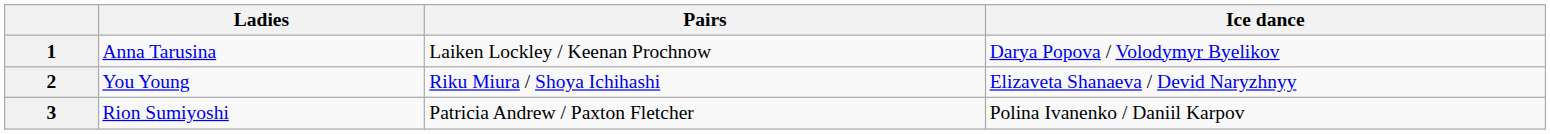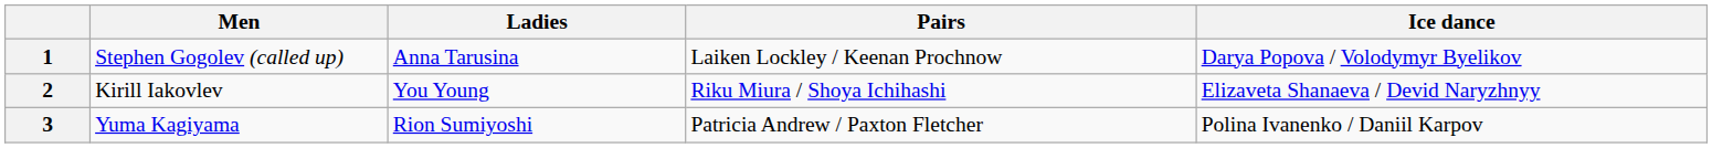 <table class="wikitable unsortable" style="text-align:left; width:100%">
 <tr>
 <th scope="col" style="width:5%"></th>
+<th scope="col" style="width:17.5%">Men</th>
 <th scope="col" style="width:17.5%">Ladies</th>
 <th scope="col" style="width:30%">Pairs</th>
 <th scope="col" style="width:30%">Ice dance</th>
 </tr>
 <tr>
 <th scope="row">1</th>
+<td> <a href='#'>Stephen Gogolev</a> <em>(called up)</em></td>
 <td> <a href='#'>Anna Tarusina</a></td>
 <td> Laiken Lockley / Keenan Prochnow</td>
 <td> <a href='#'>Darya Popova</a> / <a href='#'>Volodymyr Byelikov</a></td>
 </tr>
 <tr>
 <th scope="row">2</th>
+<td> Kirill Iakovlev</td>
 <td> <a href='#'>You Young</a></td>
 <td> <a href='#'>Riku Miura</a> / <a href='#'>Shoya Ichihashi</a></td>
 <td> <a href='#'>Elizaveta Shanaeva</a> / <a href='#'>Devid Naryzhnyy</a></td>
 </tr>
 <tr>
 <th scope="row">3</th>
+<td> <a href='#'>Yuma Kagiyama</a></td>
 <td> <a href='#'>Rion Sumiyoshi</a></td>
 <td> Patricia Andrew / Paxton Fletcher</td>
 <td> Polina Ivanenko / Daniil Karpov</td>
 </tr>
 </table>
